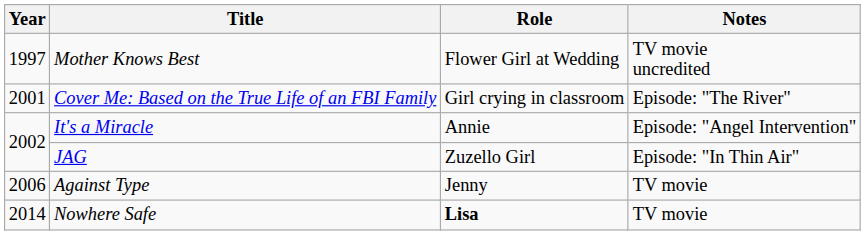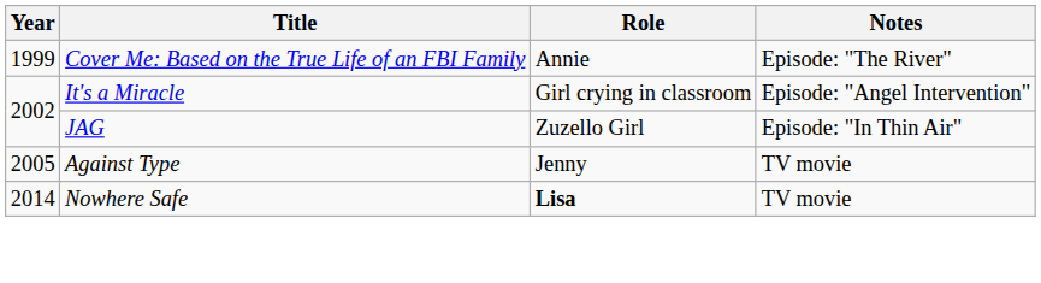 <table class="wikitable">
 <tr>
 <th>Year</th>
 <th>Title</th>
 <th>Role</th>
 <th>Notes</th>
 </tr>
 <tr>
-<td>1997</td>
-<td><em>Mother Knows Best</em></td>
-<td>Flower Girl at Wedding</td>
-<td>TV movie<br>uncredited</td>
-</tr>
-<tr>
-<td>2001</td>
+<td>1999</td>
 <td><em><a href='#'>Cover Me: Based on the True Life of an FBI Family</a></em></td>
-<td>Girl crying in classroom</td>
+<td>Annie</td>
 <td>Episode: "The River"</td>
 </tr>
 <tr>
 <td rowspan="2">2002</td>
 <td><em><a href='#'>It's a Miracle</a></em></td>
-<td>Annie</td>
+<td>Girl crying in classroom</td>
 <td>Episode: "Angel Intervention"</td>
 </tr>
 <tr>
 <td><em><a href='#'>JAG</a></em></td>
 <td>Zuzello Girl</td>
 <td>Episode: "In Thin Air"</td>
 </tr>
 <tr>
-<td>2006</td>
+<td>2005</td>
 <td><em>Against Type</em></td>
 <td>Jenny</td>
 <td>TV movie</td>
 </tr>
 <tr>
 <td>2014</td>
 <td><em>Nowhere Safe</em></td>
 <td><strong>Lisa</strong></td>
 <td>TV movie</td>
 </tr>
 </table>
